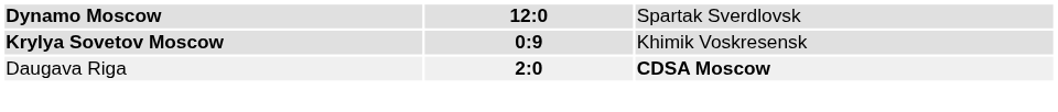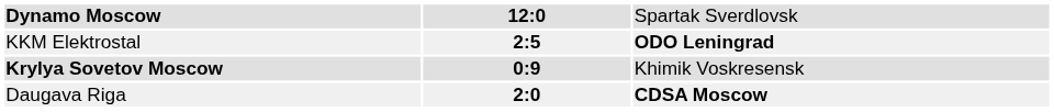 <table width="70%">
 <tr bgcolor="#e0e0e0">
 <td style="width:40%;"><strong>Dynamo Moscow</strong></td>
 <th style="width:20%;"><strong>12:0</strong></th>
 <td style="width:40%;">Spartak Sverdlovsk</td>
+</tr>
+<tr bgcolor="#f0f0f0">
+<td>KKM Elektrostal</td>
+<td align="center"><strong>2:5</strong></td>
+<td><strong>ODO Leningrad</strong></td>
 </tr>
 <tr bgcolor="#e0e0e0">
 <td><strong>Krylya Sovetov Moscow</strong></td>
 <td align="center"><strong>0:9</strong></td>
 <td>Khimik Voskresensk</td>
 </tr>
 <tr bgcolor="#f0f0f0">
 <td>Daugava Riga</td>
 <td align="center"><strong>2:0</strong></td>
 <td><strong>CDSA Moscow</strong></td>
 </tr>
 </table>
